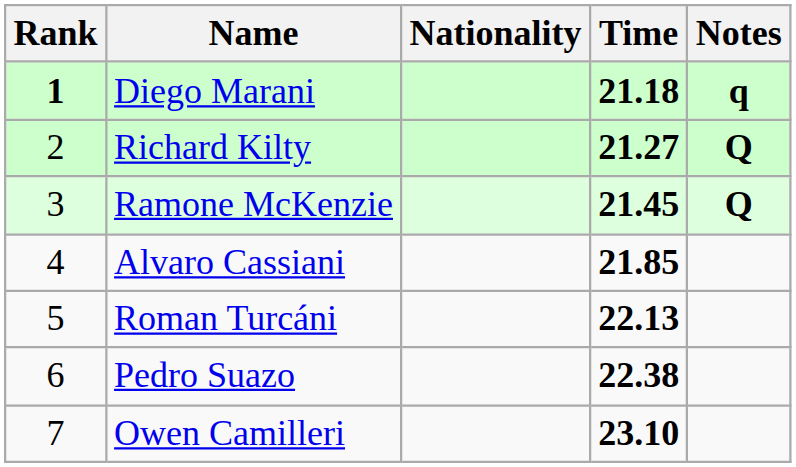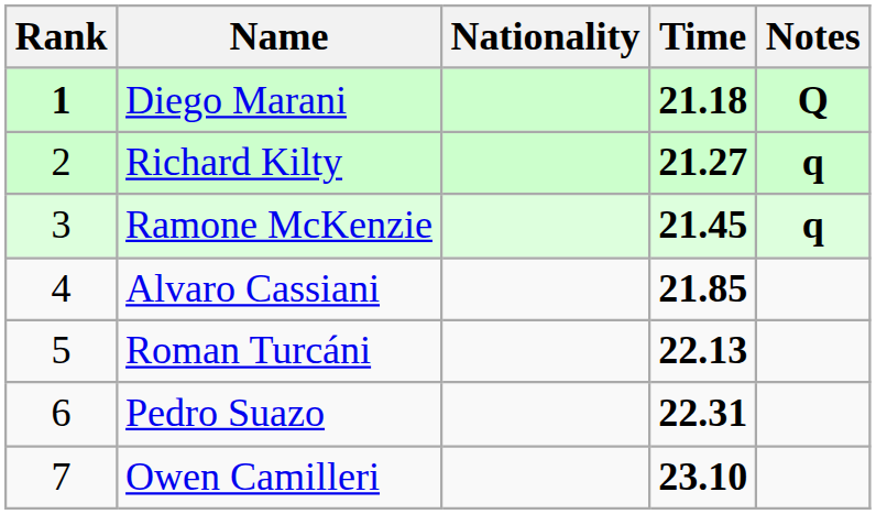 <table class="wikitable sortable" style="text-align:center">
 <tr>
 <th>Rank</th>
 <th>Name</th>
 <th>Nationality</th>
 <th>Time</th>
 <th>Notes</th>
 </tr>
 <tr bgcolor=ccffcc>
 <td><strong>1</strong></td>
 <td align=left><a href='#'>Diego Marani</a></td>
 <td align=left></td>
 <td><strong>21.18</strong></td>
-<td><strong>q</strong></td>
+<td><strong>Q</strong></td>
 </tr>
 <tr bgcolor=ccffcc>
 <td>2</td>
 <td align=left><a href='#'>Richard Kilty</a></td>
 <td align=left></td>
 <td><strong>21.27</strong></td>
-<td><strong>Q</strong></td>
+<td><strong>q</strong></td>
 </tr>
 <tr bgcolor=ddffdd>
 <td>3</td>
 <td align=left><a href='#'>Ramone McKenzie</a></td>
 <td align=left></td>
 <td><strong>21.45</strong></td>
-<td><strong>Q</strong></td>
+<td><strong>q</strong></td>
 </tr>
 <tr>
 <td>4</td>
 <td align=left><a href='#'>Alvaro Cassiani</a></td>
 <td align=left></td>
 <td><strong>21.85</strong></td>
 <td></td>
 </tr>
 <tr>
 <td>5</td>
 <td align=left><a href='#'>Roman Turcáni</a></td>
 <td align=left></td>
 <td><strong>22.13</strong></td>
 <td></td>
 </tr>
 <tr>
 <td>6</td>
 <td align=left><a href='#'>Pedro Suazo</a></td>
 <td align=left></td>
-<td><strong>22.38</strong></td>
+<td><strong>22.31</strong></td>
 <td></td>
 </tr>
 <tr>
 <td>7</td>
 <td align=left><a href='#'>Owen Camilleri</a></td>
 <td align=left></td>
 <td><strong>23.10</strong></td>
 <td></td>
 </tr>
 </table>
